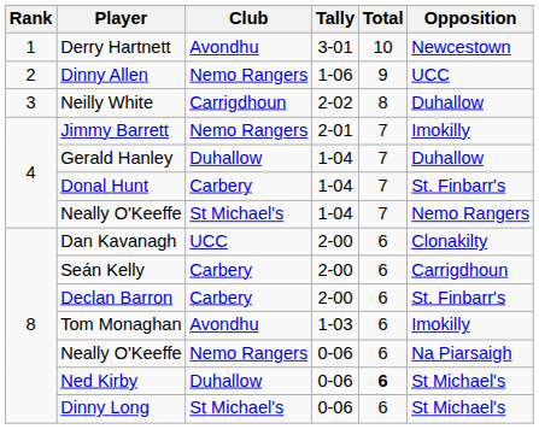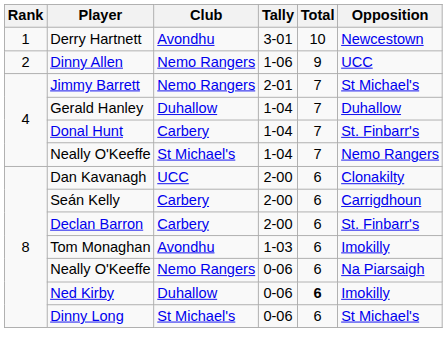 <table class="wikitable">
 <tr>
 <th>Rank</th>
 <th>Player</th>
 <th>Club</th>
 <th>Tally</th>
 <th>Total</th>
 <th>Opposition</th>
 </tr>
 <tr>
 <td rowspan="1" style="text-align:center;">1</td>
 <td>Derry Hartnett</td>
 <td><a href='#'>Avondhu</a></td>
 <td align=center>3-01</td>
 <td align=center>10</td>
 <td><a href='#'>Newcestown</a></td>
 </tr>
 <tr>
 <td rowspan="1" style="text-align:center;">2</td>
 <td><a href='#'>Dinny Allen</a></td>
 <td><a href='#'>Nemo Rangers</a></td>
 <td align=center>1-06</td>
 <td align=center>9</td>
 <td><a href='#'>UCC</a></td>
 </tr>
 <tr>
-<td rowspan="1" style="text-align:center;">3</td>
-<td>Neilly White</td>
-<td><a href='#'>Carrigdhoun</a></td>
-<td align=center>2-02</td>
-<td align=center>8</td>
-<td><a href='#'>Duhallow</a></td>
-</tr>
-<tr>
 <td rowspan="4" style="text-align:center;">4</td>
 <td><a href='#'>Jimmy Barrett</a></td>
 <td><a href='#'>Nemo Rangers</a></td>
 <td align=center>2-01</td>
 <td align=center>7</td>
-<td><a href='#'>Imokilly</a></td>
+<td><a href='#'>St Michael's</a></td>
 </tr>
 <tr>
 <td>Gerald Hanley</td>
 <td><a href='#'>Duhallow</a></td>
 <td align=center>1-04</td>
 <td align=center>7</td>
 <td><a href='#'>Duhallow</a></td>
 </tr>
 <tr>
 <td><a href='#'>Donal Hunt</a></td>
 <td><a href='#'>Carbery</a></td>
 <td align=center>1-04</td>
 <td align=center>7</td>
 <td><a href='#'>St. Finbarr's</a></td>
 </tr>
 <tr>
 <td>Neally O'Keeffe</td>
 <td><a href='#'>St Michael's</a></td>
 <td align=center>1-04</td>
 <td align=center>7</td>
 <td><a href='#'>Nemo Rangers</a></td>
 </tr>
 <tr>
 <td rowspan="7" style="text-align:center;">8</td>
 <td>Dan Kavanagh</td>
 <td><a href='#'>UCC</a></td>
 <td align=center>2-00</td>
 <td align=center>6</td>
 <td><a href='#'>Clonakilty</a></td>
 </tr>
 <tr>
 <td>Seán Kelly</td>
 <td><a href='#'>Carbery</a></td>
 <td align=center>2-00</td>
 <td align=center>6</td>
 <td><a href='#'>Carrigdhoun</a></td>
 </tr>
 <tr>
 <td><a href='#'>Declan Barron</a></td>
 <td><a href='#'>Carbery</a></td>
 <td align=center>2-00</td>
 <td align=center>6</td>
 <td><a href='#'>St. Finbarr's</a></td>
 </tr>
 <tr>
 <td>Tom Monaghan</td>
 <td><a href='#'>Avondhu</a></td>
 <td align=center>1-03</td>
 <td align=center>6</td>
 <td><a href='#'>Imokilly</a></td>
 </tr>
 <tr>
 <td>Neally O'Keeffe</td>
 <td><a href='#'>Nemo Rangers</a></td>
 <td align=center>0-06</td>
 <td align=center>6</td>
 <td><a href='#'>Na Piarsaigh</a></td>
 </tr>
 <tr>
 <td><a href='#'>Ned Kirby</a></td>
 <td><a href='#'>Duhallow</a></td>
 <td align=center>0-06</td>
 <td align=center><strong>6</strong></td>
-<td><a href='#'>St Michael's</a></td>
+<td><a href='#'>Imokilly</a></td>
 </tr>
 <tr>
 <td><a href='#'>Dinny Long</a></td>
 <td><a href='#'>St Michael's</a></td>
 <td align=center>0-06</td>
 <td align=center>6</td>
 <td><a href='#'>St Michael's</a></td>
 </tr>
 </table>
